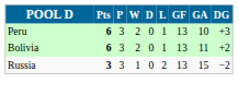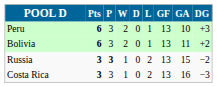 <table align=center cellpadding="3" cellspacing="0" style="background: #f9f9f9; border: 1px #aaa solid; border-collapse: collapse; font-size: 95%;" width=330>
 <tr bgcolor=#006699 style="color:white;">
 <th width=34% style=font-size:120%><strong>POOL D</strong></th>
 <th width=5%>Pts</th>
 <th width=5%>P</th>
 <th width=5%>W</th>
 <th width=5%>D</th>
 <th width=5%>L</th>
 <th width=5%>GF</th>
 <th width=5%>GA</th>
 <th width=5%>DG</th>
 </tr>
 <tr align=right bgcolor=#ccffcc>
 <td align=left> Peru</td>
 <td><strong>6</strong></td>
 <td>3</td>
 <td>2</td>
 <td>0</td>
 <td>1</td>
 <td>13</td>
 <td>10</td>
 <td>+3</td>
 </tr>
 <tr align=right bgcolor=#ccffcc>
 <td align=left> Bolivia</td>
 <td><strong>6</strong></td>
 <td>3</td>
 <td>2</td>
 <td>0</td>
 <td>1</td>
 <td>13</td>
 <td>11</td>
 <td>+2</td>
 </tr>
 <tr align=right>
 <td align=left> Russia</td>
 <td><strong>3</strong></td>
-<td>3</td>
+<td><strong>3</strong></td>
 <td>1</td>
 <td>0</td>
 <td>2</td>
 <td>13</td>
 <td>15</td>
 <td>−2</td>
 </tr>
+<tr align=right>
+<td align=left> Costa Rica</td>
+<td><strong>3</strong></td>
+<td>3</td>
+<td>1</td>
+<td>0</td>
+<td>2</td>
+<td>13</td>
+<td>16</td>
+<td>−3</td>
+</tr>
 </table>
